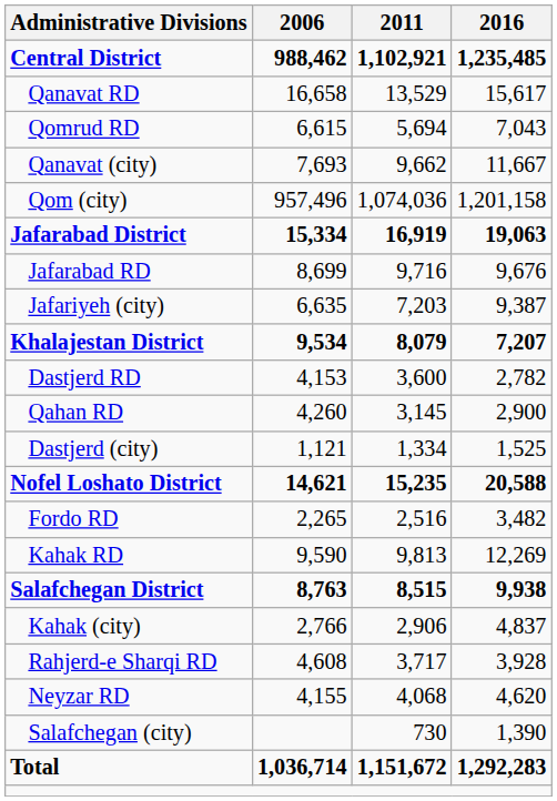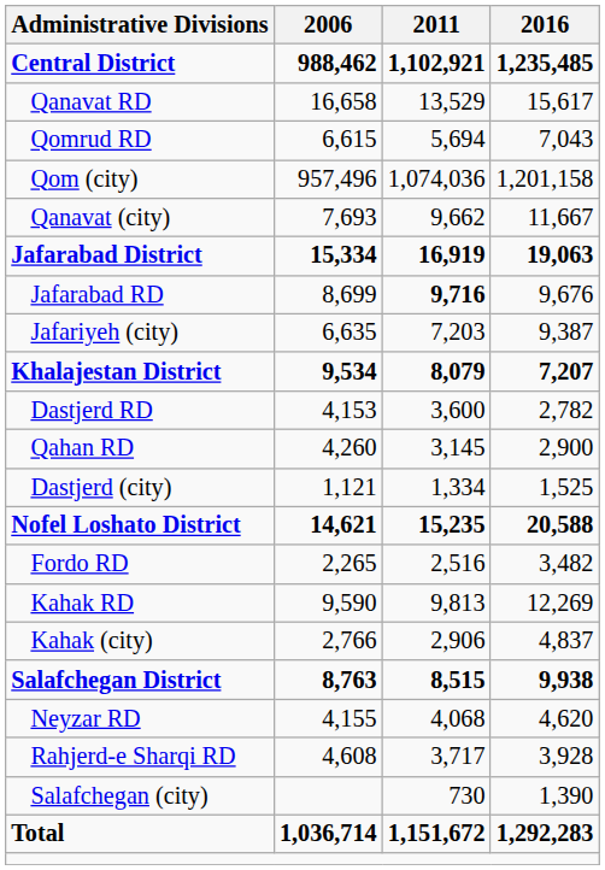 <table class="wikitable">
 <tr>
 <th>Administrative Divisions</th>
 <th>2006</th>
 <th>2011</th>
 <th>2016</th>
 </tr>
 <tr>
 <td><strong><a href='#'>Central District</a></strong></td>
 <td style="text-align: right;"><strong>988,462</strong></td>
 <td style="text-align: right;"><strong>1,102,921</strong></td>
 <td style="text-align: right;"><strong>1,235,485</strong></td>
 </tr>
 <tr>
 <td style="padding-left: 1em;"><a href='#'>Qanavat RD</a></td>
 <td style="text-align: right;">16,658</td>
 <td style="text-align: right;">13,529</td>
 <td style="text-align: right;">15,617</td>
 </tr>
 <tr>
 <td style="padding-left: 1em;"><a href='#'>Qomrud RD</a></td>
 <td style="text-align: right;">6,615</td>
 <td style="text-align: right;">5,694</td>
 <td style="text-align: right;">7,043</td>
 </tr>
 <tr>
+<td style="padding-left: 1em;"><a href='#'>Qom</a> (city)</td>
+<td style="text-align: right;">957,496</td>
+<td style="text-align: right;">1,074,036</td>
+<td style="text-align: right;">1,201,158</td>
+</tr>
+<tr>
 <td style="padding-left: 1em;"><a href='#'>Qanavat</a> (city)</td>
 <td style="text-align: right;">7,693</td>
 <td style="text-align: right;">9,662</td>
 <td style="text-align: right;">11,667</td>
-</tr>
-<tr>
-<td style="padding-left: 1em;"><a href='#'>Qom</a> (city)</td>
-<td style="text-align: right;">957,496</td>
-<td style="text-align: right;">1,074,036</td>
-<td style="text-align: right;">1,201,158</td>
 </tr>
 <tr>
 <td><strong><a href='#'>Jafarabad District</a></strong></td>
 <td style="text-align: right;"><strong>15,334</strong></td>
 <td style="text-align: right;"><strong>16,919</strong></td>
 <td style="text-align: right;"><strong>19,063</strong></td>
 </tr>
 <tr>
 <td style="padding-left: 1em;"><a href='#'>Jafarabad RD</a></td>
 <td style="text-align: right;">8,699</td>
-<td style="text-align: right;">9,716</td>
+<td style="text-align: right;"><strong>9,716</strong></td>
 <td style="text-align: right;">9,676</td>
 </tr>
 <tr>
 <td style="padding-left: 1em;"><a href='#'>Jafariyeh</a> (city)</td>
 <td style="text-align: right;">6,635</td>
 <td style="text-align: right;">7,203</td>
 <td style="text-align: right;">9,387</td>
 </tr>
 <tr>
 <td><strong><a href='#'>Khalajestan District</a></strong></td>
 <td style="text-align: right;"><strong>9,534</strong></td>
 <td style="text-align: right;"><strong>8,079</strong></td>
 <td style="text-align: right;"><strong>7,207</strong></td>
 </tr>
 <tr>
 <td style="padding-left: 1em;"><a href='#'>Dastjerd RD</a></td>
 <td style="text-align: right;">4,153</td>
 <td style="text-align: right;">3,600</td>
 <td style="text-align: right;">2,782</td>
 </tr>
 <tr>
 <td style="padding-left: 1em;"><a href='#'>Qahan RD</a></td>
 <td style="text-align: right;">4,260</td>
 <td style="text-align: right;">3,145</td>
 <td style="text-align: right;">2,900</td>
 </tr>
 <tr>
 <td style="padding-left: 1em;"><a href='#'>Dastjerd</a> (city)</td>
 <td style="text-align: right;">1,121</td>
 <td style="text-align: right;">1,334</td>
 <td style="text-align: right;">1,525</td>
 </tr>
 <tr>
 <td><strong><a href='#'>Nofel Loshato District</a></strong></td>
 <td style="text-align: right;"><strong>14,621</strong></td>
 <td style="text-align: right;"><strong>15,235</strong></td>
 <td style="text-align: right;"><strong>20,588</strong></td>
 </tr>
 <tr>
 <td style="padding-left: 1em;"><a href='#'>Fordo RD</a></td>
 <td style="text-align: right;">2,265</td>
 <td style="text-align: right;">2,516</td>
 <td style="text-align: right;">3,482</td>
 </tr>
 <tr>
 <td style="padding-left: 1em;"><a href='#'>Kahak RD</a></td>
 <td style="text-align: right;">9,590</td>
 <td style="text-align: right;">9,813</td>
 <td style="text-align: right;">12,269</td>
 </tr>
 <tr>
+<td style="padding-left: 1em;"><a href='#'>Kahak</a> (city)</td>
+<td style="text-align: right;">2,766</td>
+<td style="text-align: right;">2,906</td>
+<td style="text-align: right;">4,837</td>
+</tr>
+<tr>
 <td><strong><a href='#'>Salafchegan District</a></strong></td>
 <td style="text-align: right;"><strong>8,763</strong></td>
 <td style="text-align: right;"><strong>8,515</strong></td>
 <td style="text-align: right;"><strong>9,938</strong></td>
 </tr>
 <tr>
-<td style="padding-left: 1em;"><a href='#'>Kahak</a> (city)</td>
-<td style="text-align: right;">2,766</td>
-<td style="text-align: right;">2,906</td>
-<td style="text-align: right;">4,837</td>
+<td style="padding-left: 1em;"><a href='#'>Neyzar RD</a></td>
+<td style="text-align: right;">4,155</td>
+<td style="text-align: right;">4,068</td>
+<td style="text-align: right;">4,620</td>
 </tr>
 <tr>
 <td style="padding-left: 1em;"><a href='#'>Rahjerd-e Sharqi RD</a></td>
 <td style="text-align: right;">4,608</td>
 <td style="text-align: right;">3,717</td>
 <td style="text-align: right;">3,928</td>
-</tr>
-<tr>
-<td style="padding-left: 1em;"><a href='#'>Neyzar RD</a></td>
-<td style="text-align: right;">4,155</td>
-<td style="text-align: right;">4,068</td>
-<td style="text-align: right;">4,620</td>
 </tr>
 <tr>
 <td style="padding-left: 1em;"><a href='#'>Salafchegan</a> (city)</td>
 <td style="text-align: right;"></td>
 <td style="text-align: right;">730</td>
 <td style="text-align: right;">1,390</td>
 </tr>
 <tr>
 <td><strong>Total</strong></td>
 <td style="text-align: right;"><strong>1,036,714</strong></td>
 <td style="text-align: right;"><strong>1,151,672</strong></td>
 <td style="text-align: right;"><strong>1,292,283</strong></td>
 </tr>
 <tr>
 <td colspan=4></td>
 </tr>
 </table>
